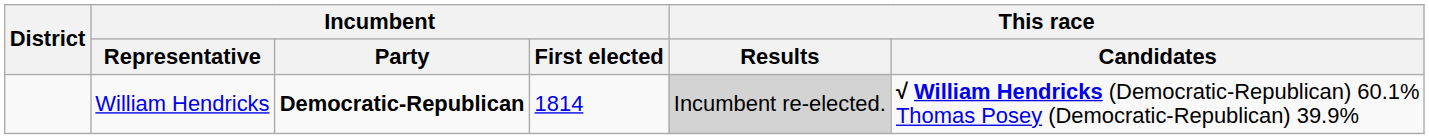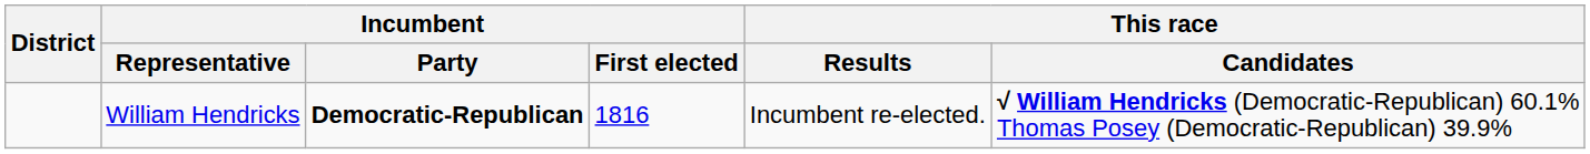 <table class=wikitable>
 <tr>
 <th rowspan=2>District</th>
 <th colspan=3>Incumbent</th>
 <th colspan=2>This race</th>
 </tr>
 <tr>
 <th>Representative</th>
 <th>Party</th>
 <th>First elected</th>
 <th>Results</th>
 <th>Candidates</th>
 </tr>
 <tr>
 <td></td>
 <td><a href='#'>William Hendricks</a></td>
 <td><strong>Democratic-Republican</strong></td>
-<td><a href='#'>1814</a></td>
-<td style="background: lightgrey;">Incumbent re-elected.</td>
+<td><a href='#'>1816</a></td>
+<td>Incumbent re-elected.</td>
 <td nowrap><strong>√ <a href='#'>William Hendricks</a></strong> (Democratic-Republican) 60.1%<br><a href='#'>Thomas Posey</a> (Democratic-Republican) 39.9%</td>
 </tr>
 </table>
